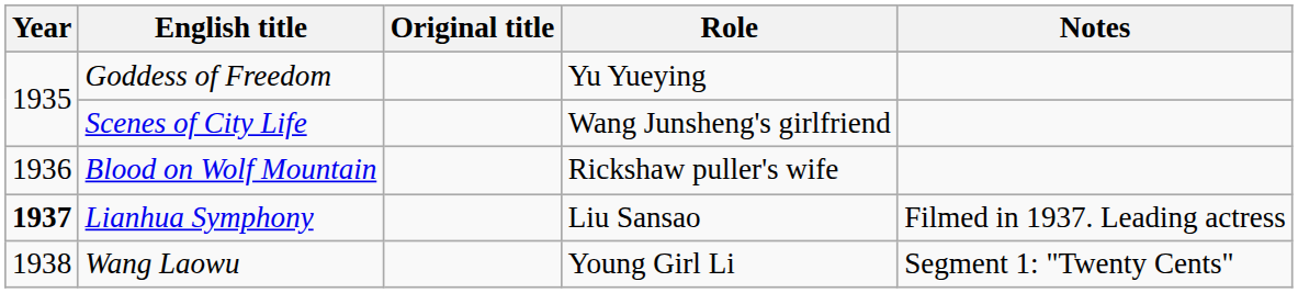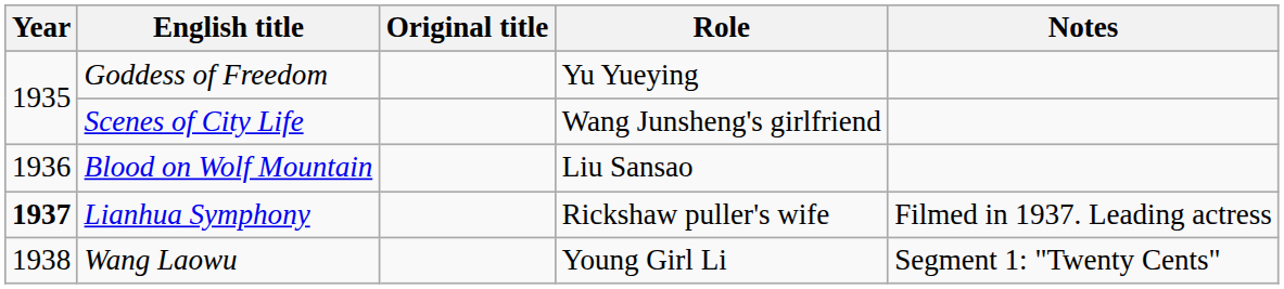 <table class="wikitable">
 <tr>
 <th>Year</th>
 <th>English title</th>
 <th>Original title</th>
 <th>Role</th>
 <th>Notes</th>
 </tr>
 <tr>
 <td rowspan="2">1935</td>
 <td><em>Goddess of Freedom</em></td>
 <td></td>
 <td>Yu Yueying</td>
 <td></td>
 </tr>
 <tr>
 <td><em><a href='#'>Scenes of City Life</a></em></td>
 <td></td>
 <td>Wang Junsheng's girlfriend</td>
 <td></td>
 </tr>
 <tr>
 <td>1936</td>
 <td><em><a href='#'>Blood on Wolf Mountain</a></em></td>
 <td></td>
-<td>Rickshaw puller's wife</td>
+<td>Liu Sansao</td>
 <td></td>
 </tr>
 <tr>
 <td><strong>1937</strong></td>
 <td><em><a href='#'>Lianhua Symphony</a></em></td>
 <td></td>
-<td>Liu Sansao</td>
+<td>Rickshaw puller's wife</td>
 <td>Filmed in 1937. Leading actress</td>
 </tr>
 <tr>
 <td>1938</td>
 <td><em>Wang Laowu</em></td>
 <td></td>
 <td>Young Girl Li</td>
 <td>Segment 1: "Twenty Cents"</td>
 </tr>
 </table>
